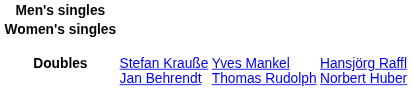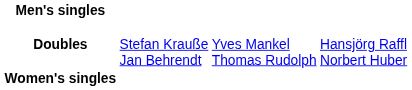 <table>
 <tr>
 <th scope=row>Men's singles <br></th>
-<td></td>
-<td></td>
-<td></td>
-</tr>
-<tr>
-<th scope=row>Women's singles <br></th>
 <td></td>
 <td></td>
 <td></td>
 </tr>
 <tr>
 <th scope=row>Doubles <br></th>
 <td><br> <a href='#'>Stefan Krauße</a> <br> <a href='#'>Jan Behrendt</a></td>
 <td><br> <a href='#'>Yves Mankel</a> <br> <a href='#'>Thomas Rudolph</a></td>
 <td><br> <a href='#'>Hansjörg Raffl</a> <br> <a href='#'>Norbert Huber</a></td>
 </tr>
+<tr>
+<th scope=row>Women's singles <br></th>
+<td></td>
+<td></td>
+<td></td>
+</tr>
 </table>
